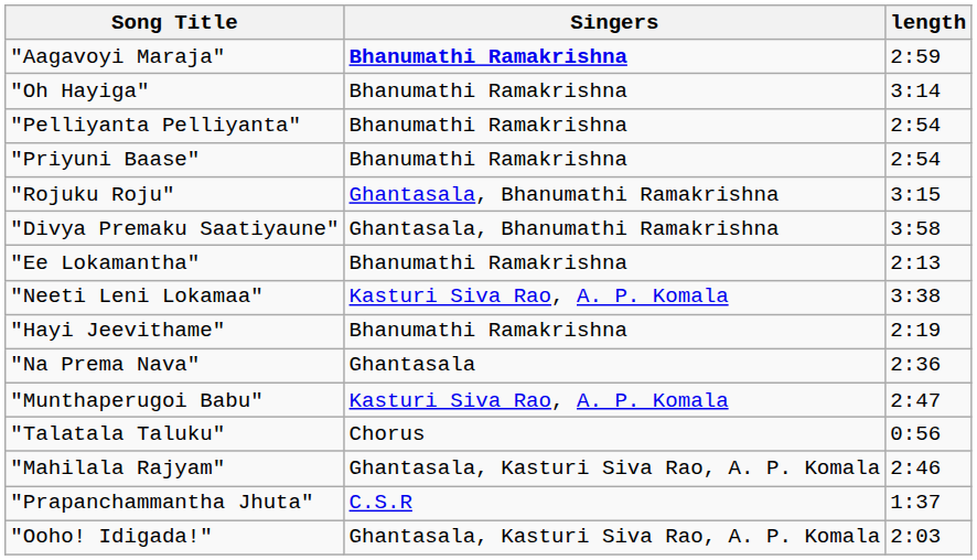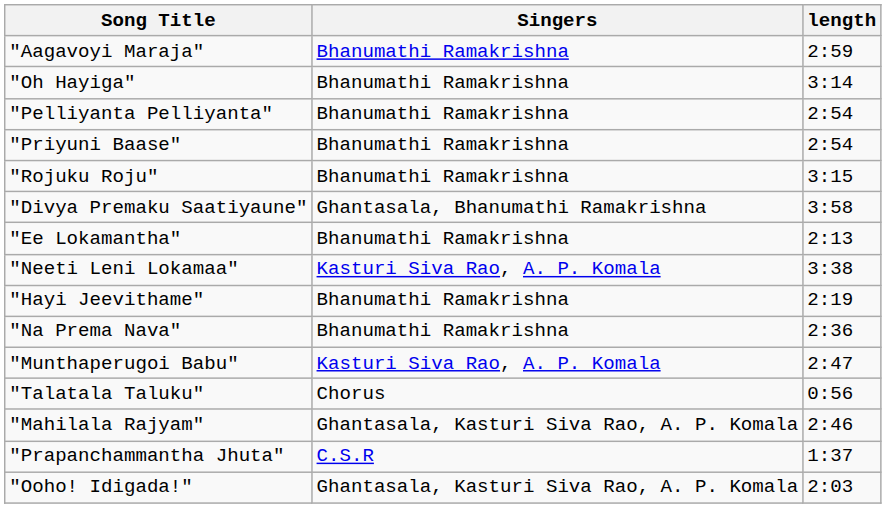 <table class="wikitable">
 <tr>
 <th>Song Title</th>
 <th>Singers</th>
 <th>length</th>
 </tr>
 <tr>
 <td>"Aagavoyi Maraja"</td>
-<td><strong><a href='#'>Bhanumathi Ramakrishna</a></strong></td>
+<td><a href='#'>Bhanumathi Ramakrishna</a></td>
 <td>2:59</td>
 </tr>
 <tr>
 <td>"Oh Hayiga"</td>
 <td>Bhanumathi Ramakrishna</td>
 <td>3:14</td>
 </tr>
 <tr>
 <td>"Pelliyanta Pelliyanta"</td>
 <td>Bhanumathi Ramakrishna</td>
 <td>2:54</td>
 </tr>
 <tr>
 <td>"Priyuni Baase"</td>
 <td>Bhanumathi Ramakrishna</td>
 <td>2:54</td>
 </tr>
 <tr>
 <td>"Rojuku Roju"</td>
-<td><a href='#'>Ghantasala</a>, Bhanumathi Ramakrishna</td>
+<td>Bhanumathi Ramakrishna</td>
 <td>3:15</td>
 </tr>
 <tr>
 <td>"Divya Premaku Saatiyaune"</td>
 <td>Ghantasala, Bhanumathi Ramakrishna</td>
 <td>3:58</td>
 </tr>
 <tr>
 <td>"Ee Lokamantha"</td>
 <td>Bhanumathi Ramakrishna</td>
 <td>2:13</td>
 </tr>
 <tr>
 <td>"Neeti Leni Lokamaa"</td>
 <td><a href='#'>Kasturi Siva Rao</a>, <a href='#'>A. P. Komala</a></td>
 <td>3:38</td>
 </tr>
 <tr>
 <td>"Hayi Jeevithame"</td>
 <td>Bhanumathi Ramakrishna</td>
 <td>2:19</td>
 </tr>
 <tr>
 <td>"Na Prema Nava"</td>
-<td>Ghantasala</td>
+<td>Bhanumathi Ramakrishna</td>
 <td>2:36</td>
 </tr>
 <tr>
 <td>"Munthaperugoi Babu"</td>
 <td><a href='#'>Kasturi Siva Rao</a>, <a href='#'>A. P. Komala</a></td>
 <td>2:47</td>
 </tr>
 <tr>
 <td>"Talatala Taluku"</td>
 <td>Chorus</td>
 <td>0:56</td>
 </tr>
 <tr>
 <td>"Mahilala Rajyam"</td>
 <td>Ghantasala, Kasturi Siva Rao, A. P. Komala</td>
 <td>2:46</td>
 </tr>
 <tr>
 <td>"Prapanchammantha Jhuta"</td>
 <td><a href='#'>C.S.R</a></td>
 <td>1:37</td>
 </tr>
 <tr>
 <td>"Ooho! Idigada!"</td>
 <td>Ghantasala, Kasturi Siva Rao, A. P. Komala</td>
 <td>2:03</td>
 </tr>
 </table>
